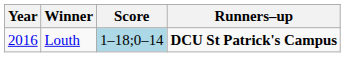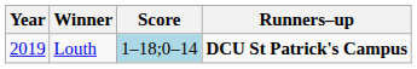 <table class="wikitable collapsible">
 <tr>
 <th>Year</th>
 <th>Winner</th>
 <th>Score</th>
 <th>Runners–up</th>
 </tr>
 <tr>
-<td><a href='#'>2016</a></td>
+<td><a href='#'>2019</a></td>
 <td><a href='#'>Louth</a></td>
 <td style="background: lightblue;">1–18;0–14</td>
 <td><strong>DCU St Patrick's Campus</strong></td>
 </tr>
 </table>
